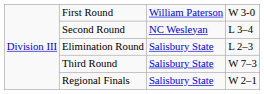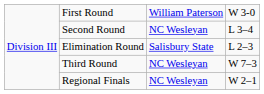 <table class="wikitable">
 <tr>
 <td rowspan="5"><a href='#'>Division III</a></td>
 <td>First Round</td>
 <td><a href='#'>William Paterson</a></td>
 <td>W 3-0</td>
 </tr>
 <tr>
 <td>Second Round</td>
 <td><a href='#'>NC Wesleyan</a></td>
 <td>L 3–4</td>
 </tr>
 <tr>
 <td>Elimination Round</td>
 <td><a href='#'>Salisbury State</a></td>
 <td>L 2–3</td>
 </tr>
 <tr>
 <td>Third Round</td>
-<td><a href='#'>Salisbury State</a></td>
+<td><a href='#'>NC Wesleyan</a></td>
 <td>W 7–3</td>
 </tr>
 <tr>
 <td>Regional Finals</td>
-<td><a href='#'>Salisbury State</a></td>
+<td><a href='#'>NC Wesleyan</a></td>
 <td>W 2–1</td>
 </tr>
 </table>
